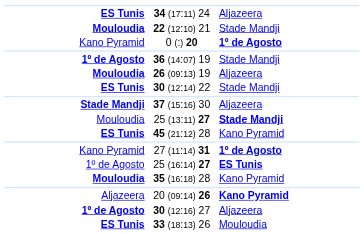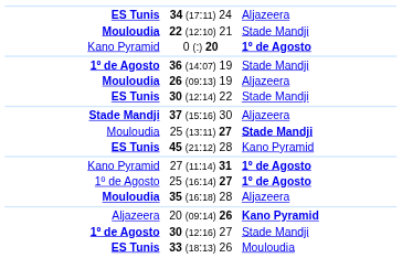 <table style="text-align:center" width=550>
 <tr>
 <th width=30%></th>
 <th width=15%></th>
 <th width=30%></th>
 </tr>
 <tr align="left" bgcolor=#D0E7FF>
 <td colspan=4></td>
 </tr>
 <tr>
 <td align="right"><strong><a href='#'>ES Tunis</a></strong> </td>
 <td><strong>34</strong> <small>(17</small>:<small>11)</small> 24</td>
 <td align=left> <a href='#'>Aljazeera</a></td>
 </tr>
 <tr>
 <td align="right"><strong><a href='#'>Mouloudia</a></strong> </td>
 <td><strong>22</strong> <small>(12</small>:<small>10)</small> 21</td>
 <td align=left> <a href='#'>Stade Mandji</a></td>
 </tr>
 <tr>
 <td align="right"><a href='#'>Kano Pyramid</a> </td>
 <td>0 <small>(</small>:<small>)</small> <strong>20</strong></td>
 <td align=left> <strong><a href='#'>1º de Agosto</a></strong></td>
 </tr>
 <tr align="left" bgcolor=#D0E7FF>
 <td colspan=4></td>
 </tr>
 <tr>
 <td align="right"><strong><a href='#'>1º de Agosto</a></strong> </td>
 <td><strong>36</strong> <small>(14</small>:<small>07)</small> 19</td>
 <td align=left> <a href='#'>Stade Mandji</a></td>
 </tr>
 <tr>
 <td align="right"><strong><a href='#'>Mouloudia</a></strong> </td>
 <td><strong>26</strong> <small>(09</small>:<small>13)</small> 19</td>
 <td align=left> <a href='#'>Aljazeera</a></td>
 </tr>
 <tr>
 <td align="right"><strong><a href='#'>ES Tunis</a></strong> </td>
 <td><strong>30</strong> <small>(12</small>:<small>14)</small> 22</td>
 <td align=left> <a href='#'>Stade Mandji</a></td>
 </tr>
 <tr align="left" bgcolor=#D0E7FF>
 <td colspan=4></td>
 </tr>
 <tr>
 <td align="right"><strong><a href='#'>Stade Mandji</a></strong> </td>
 <td><strong>37</strong> <small>(15</small>:<small>16)</small> 30</td>
 <td align=left> <a href='#'>Aljazeera</a></td>
 </tr>
 <tr>
 <td align="right"><a href='#'>Mouloudia</a> </td>
 <td>25 <small>(13</small>:<small>11)</small> <strong>27</strong></td>
 <td align=left> <strong><a href='#'>Stade Mandji</a></strong></td>
 </tr>
 <tr>
 <td align="right"><strong><a href='#'>ES Tunis</a></strong> </td>
 <td><strong>45</strong> <small>(21</small>:<small>12)</small> 28</td>
 <td align=left> <a href='#'>Kano Pyramid</a></td>
 </tr>
 <tr align="left" bgcolor=#D0E7FF>
 <td colspan=4></td>
 </tr>
 <tr>
 <td align="right"><a href='#'>Kano Pyramid</a> </td>
 <td>27 <small>(11</small>:<small>14)</small> <strong>31</strong></td>
 <td align=left> <strong><a href='#'>1º de Agosto</a></strong></td>
 </tr>
 <tr>
 <td align="right"><a href='#'>1º de Agosto</a> </td>
 <td>25 <small>(16</small>:<small>14)</small> <strong>27</strong></td>
-<td align=left> <strong><a href='#'>ES Tunis</a></strong></td>
+<td align=left> <strong><a href='#'>1º de Agosto</a></strong></td>
 </tr>
 <tr>
 <td align="right"><strong><a href='#'>Mouloudia</a></strong> </td>
 <td><strong>35</strong> <small>(16</small>:<small>18)</small> 28</td>
-<td align=left> <a href='#'>Kano Pyramid</a></td>
+<td align=left> <a href='#'>Aljazeera</a></td>
 </tr>
 <tr align="left" bgcolor=#D0E7FF>
 <td colspan=4></td>
 </tr>
 <tr>
 <td align="right"><a href='#'>Aljazeera</a> </td>
 <td>20 <small>(09</small>:<small>14)</small> <strong>26</strong></td>
 <td align=left> <strong><a href='#'>Kano Pyramid</a></strong></td>
 </tr>
 <tr>
 <td align="right"><strong><a href='#'>1º de Agosto</a></strong> </td>
 <td><strong>30</strong> <small>(12</small>:<small>16)</small> 27</td>
-<td align=left> <a href='#'>Aljazeera</a></td>
+<td align=left> <a href='#'>Stade Mandji</a></td>
 </tr>
 <tr>
 <td align="right"><strong><a href='#'>ES Tunis</a></strong> </td>
 <td><strong>33</strong> <small>(18</small>:<small>13)</small> 26</td>
 <td align=left> <a href='#'>Mouloudia</a></td>
 </tr>
 </table>
